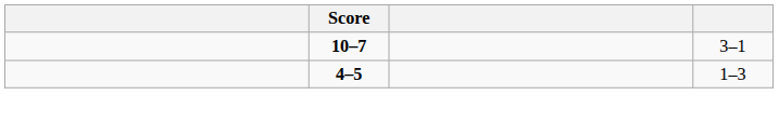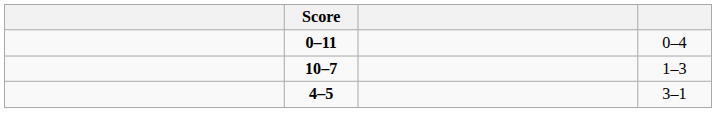 <table class="wikitable" style="text-align: center; ">
 <tr>
 <th align="right" width="270"></th>
 <th width="65">Score</th>
 <th align="left" width="270"></th>
 <th width="65"></th>
 </tr>
 <tr>
+<td align="left"></td>
+<td><strong>0–11</strong></td>
+<td align="left"><strong></strong></td>
+<td>0–4 <strong></strong></td>
+</tr>
+<tr>
 <td align="left"><strong></strong></td>
 <td><strong>10–7</strong></td>
 <td align="left"></td>
-<td>3–1 <strong></strong></td>
+<td>1–3 <strong></strong></td>
 </tr>
 <tr>
 <td align="left"></td>
 <td><strong>4–5</strong></td>
 <td align="left"><strong></strong></td>
-<td>1–3 <strong></strong></td>
+<td>3–1 <strong></strong></td>
 </tr>
 </table>
